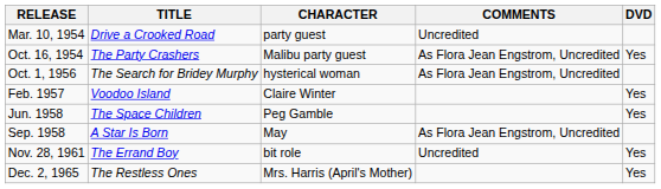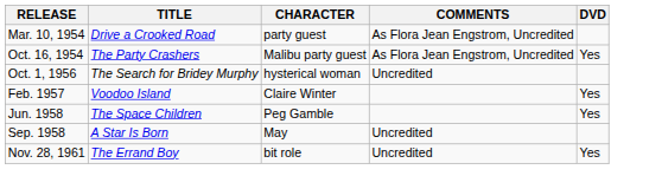 <table class="wikitable sortable">
 <tr>
 <th>RELEASE</th>
 <th>TITLE</th>
 <th>CHARACTER</th>
 <th>COMMENTS</th>
 <th>DVD</th>
 </tr>
 <tr>
 <td>Mar. 10, 1954</td>
 <td><em><a href='#'>Drive a Crooked Road</a></em></td>
 <td>party guest</td>
-<td>Uncredited</td>
+<td>As Flora Jean Engstrom, Uncredited</td>
 <td></td>
 </tr>
 <tr>
 <td>Oct. 16, 1954</td>
 <td><em><a href='#'>The Party Crashers</a></em></td>
 <td>Malibu party guest</td>
 <td>As Flora Jean Engstrom, Uncredited</td>
 <td>Yes</td>
 </tr>
 <tr>
 <td>Oct. 1, 1956</td>
 <td><em>The Search for Bridey Murphy</em></td>
 <td>hysterical woman</td>
-<td>As Flora Jean Engstrom, Uncredited</td>
+<td>Uncredited</td>
 <td></td>
 </tr>
 <tr>
 <td>Feb. 1957</td>
 <td><em><a href='#'>Voodoo Island</a></em></td>
 <td>Claire Winter</td>
 <td></td>
 <td>Yes</td>
 </tr>
 <tr>
 <td>Jun. 1958</td>
 <td><em><a href='#'>The Space Children</a></em></td>
 <td>Peg Gamble</td>
 <td></td>
 <td>Yes</td>
 </tr>
 <tr>
 <td>Sep. 1958</td>
 <td><em><a href='#'>A Star Is Born</a></em></td>
 <td>May</td>
-<td>As Flora Jean Engstrom, Uncredited</td>
+<td>Uncredited</td>
 <td></td>
 </tr>
 <tr>
 <td>Nov. 28, 1961</td>
 <td><em><a href='#'>The Errand Boy</a></em></td>
 <td>bit role</td>
 <td>Uncredited</td>
 <td>Yes</td>
 </tr>
-<tr>
-<td>Dec. 2, 1965</td>
-<td><em>The Restless Ones</em></td>
-<td>Mrs. Harris (April's Mother)</td>
-<td></td>
-<td>Yes</td>
-</tr>
 </table>
